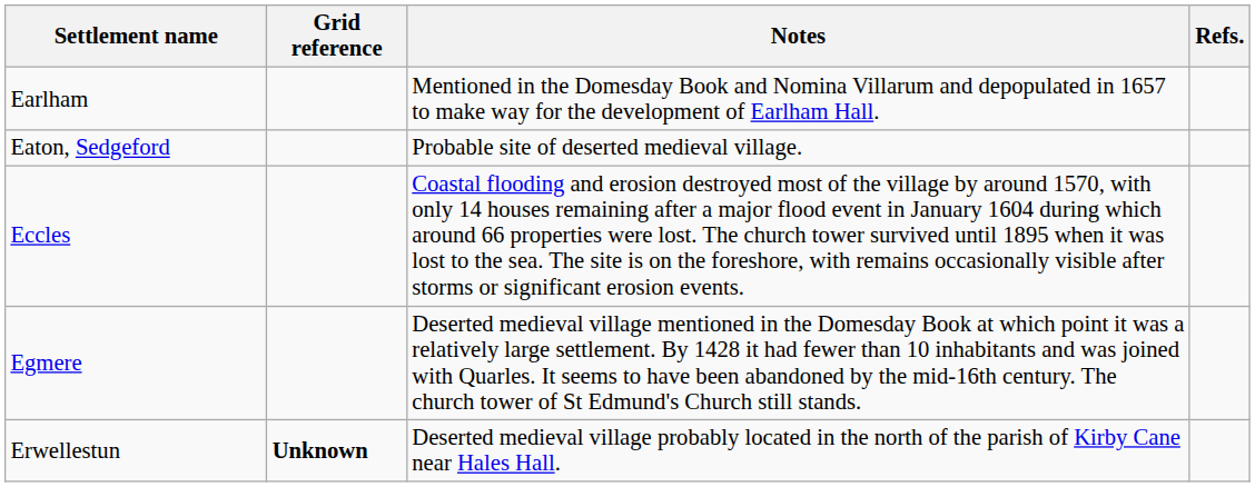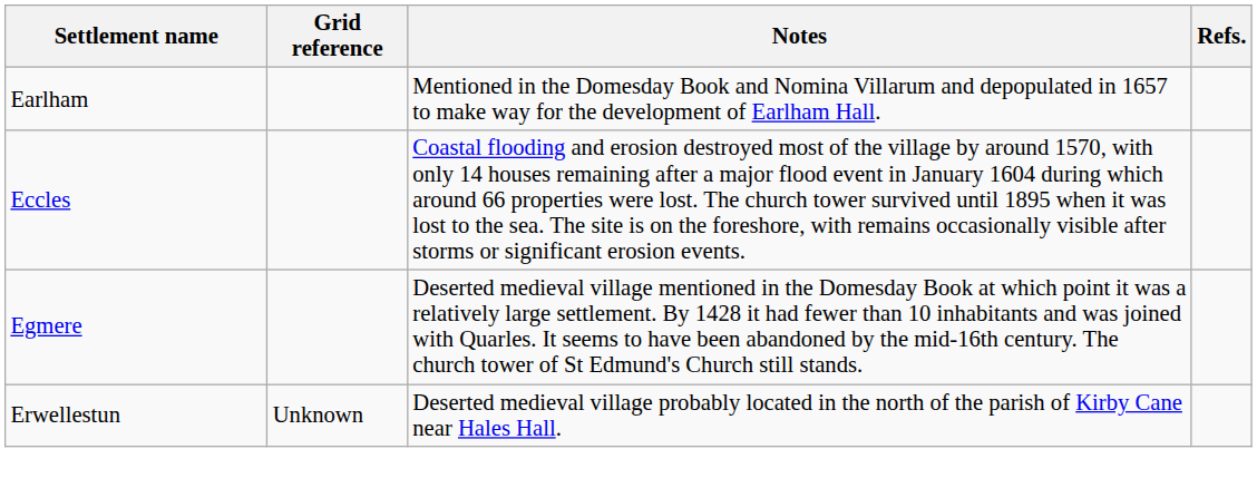 <table class="wikitable">
 <tr>
 <th width=175>Settlement name</th>
 <th width=90>Grid reference</th>
 <th>Notes</th>
 <th>Refs.</th>
 </tr>
 <tr>
 <td>Earlham</td>
 <td></td>
 <td>Mentioned in the Domesday Book and Nomina Villarum and depopulated in 1657 to make way for the development of <a href='#'>Earlham Hall</a>.</td>
-<td></td>
-</tr>
-<tr>
-<td>Eaton, <a href='#'>Sedgeford</a></td>
-<td></td>
-<td>Probable site of deserted medieval village.</td>
 <td></td>
 </tr>
 <tr>
 <td><a href='#'>Eccles</a></td>
 <td></td>
 <td><a href='#'>Coastal flooding</a> and erosion destroyed most of the village by around 1570, with only 14 houses remaining after a major flood event in January 1604 during which around 66 properties were lost. The church tower survived until 1895 when it was lost to the sea. The site is on the foreshore, with remains occasionally visible after storms or significant erosion events.</td>
 <td></td>
 </tr>
 <tr>
 <td><a href='#'>Egmere</a></td>
 <td></td>
 <td>Deserted medieval village mentioned in the Domesday Book at which point it was a relatively large settlement. By 1428 it had fewer than 10 inhabitants and was joined with Quarles. It seems to have been abandoned by the mid-16th century. The church tower of St Edmund's Church still stands.</td>
 <td></td>
 </tr>
 <tr>
 <td>Erwellestun</td>
-<td><strong>Unknown</strong></td>
+<td>Unknown</td>
 <td>Deserted medieval village probably located in the north of the parish of <a href='#'>Kirby Cane</a> near <a href='#'>Hales Hall</a>.</td>
 <td></td>
 </tr>
 </table>
